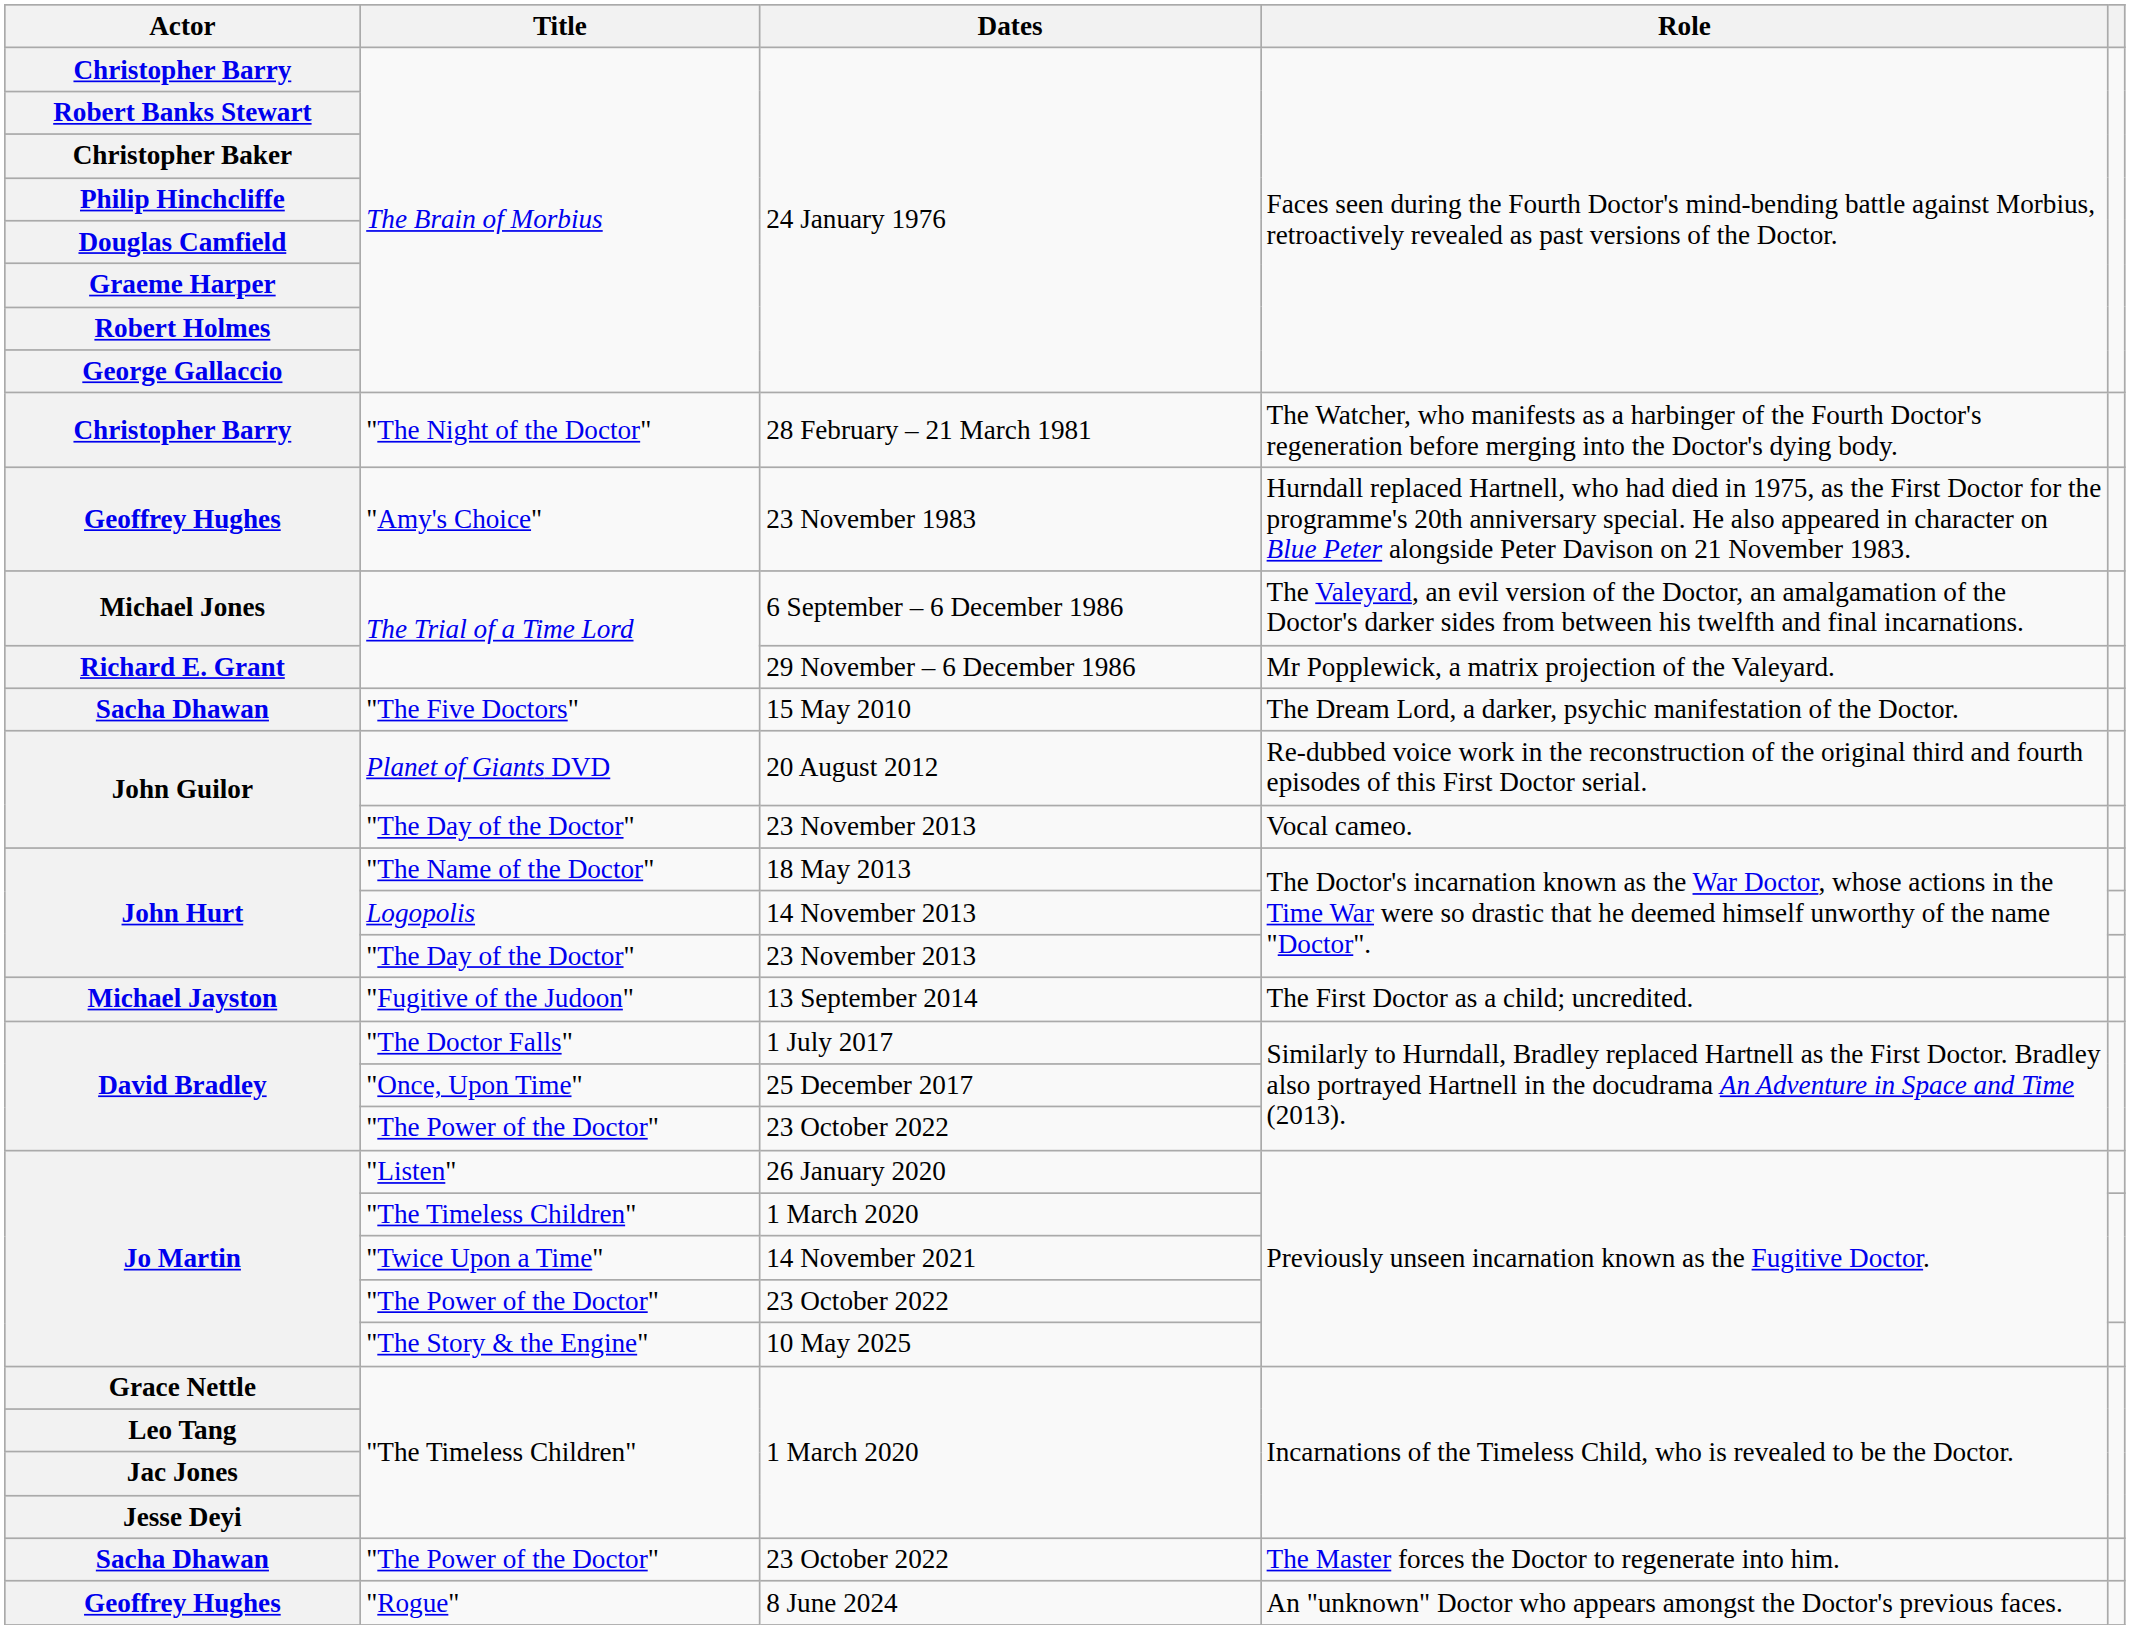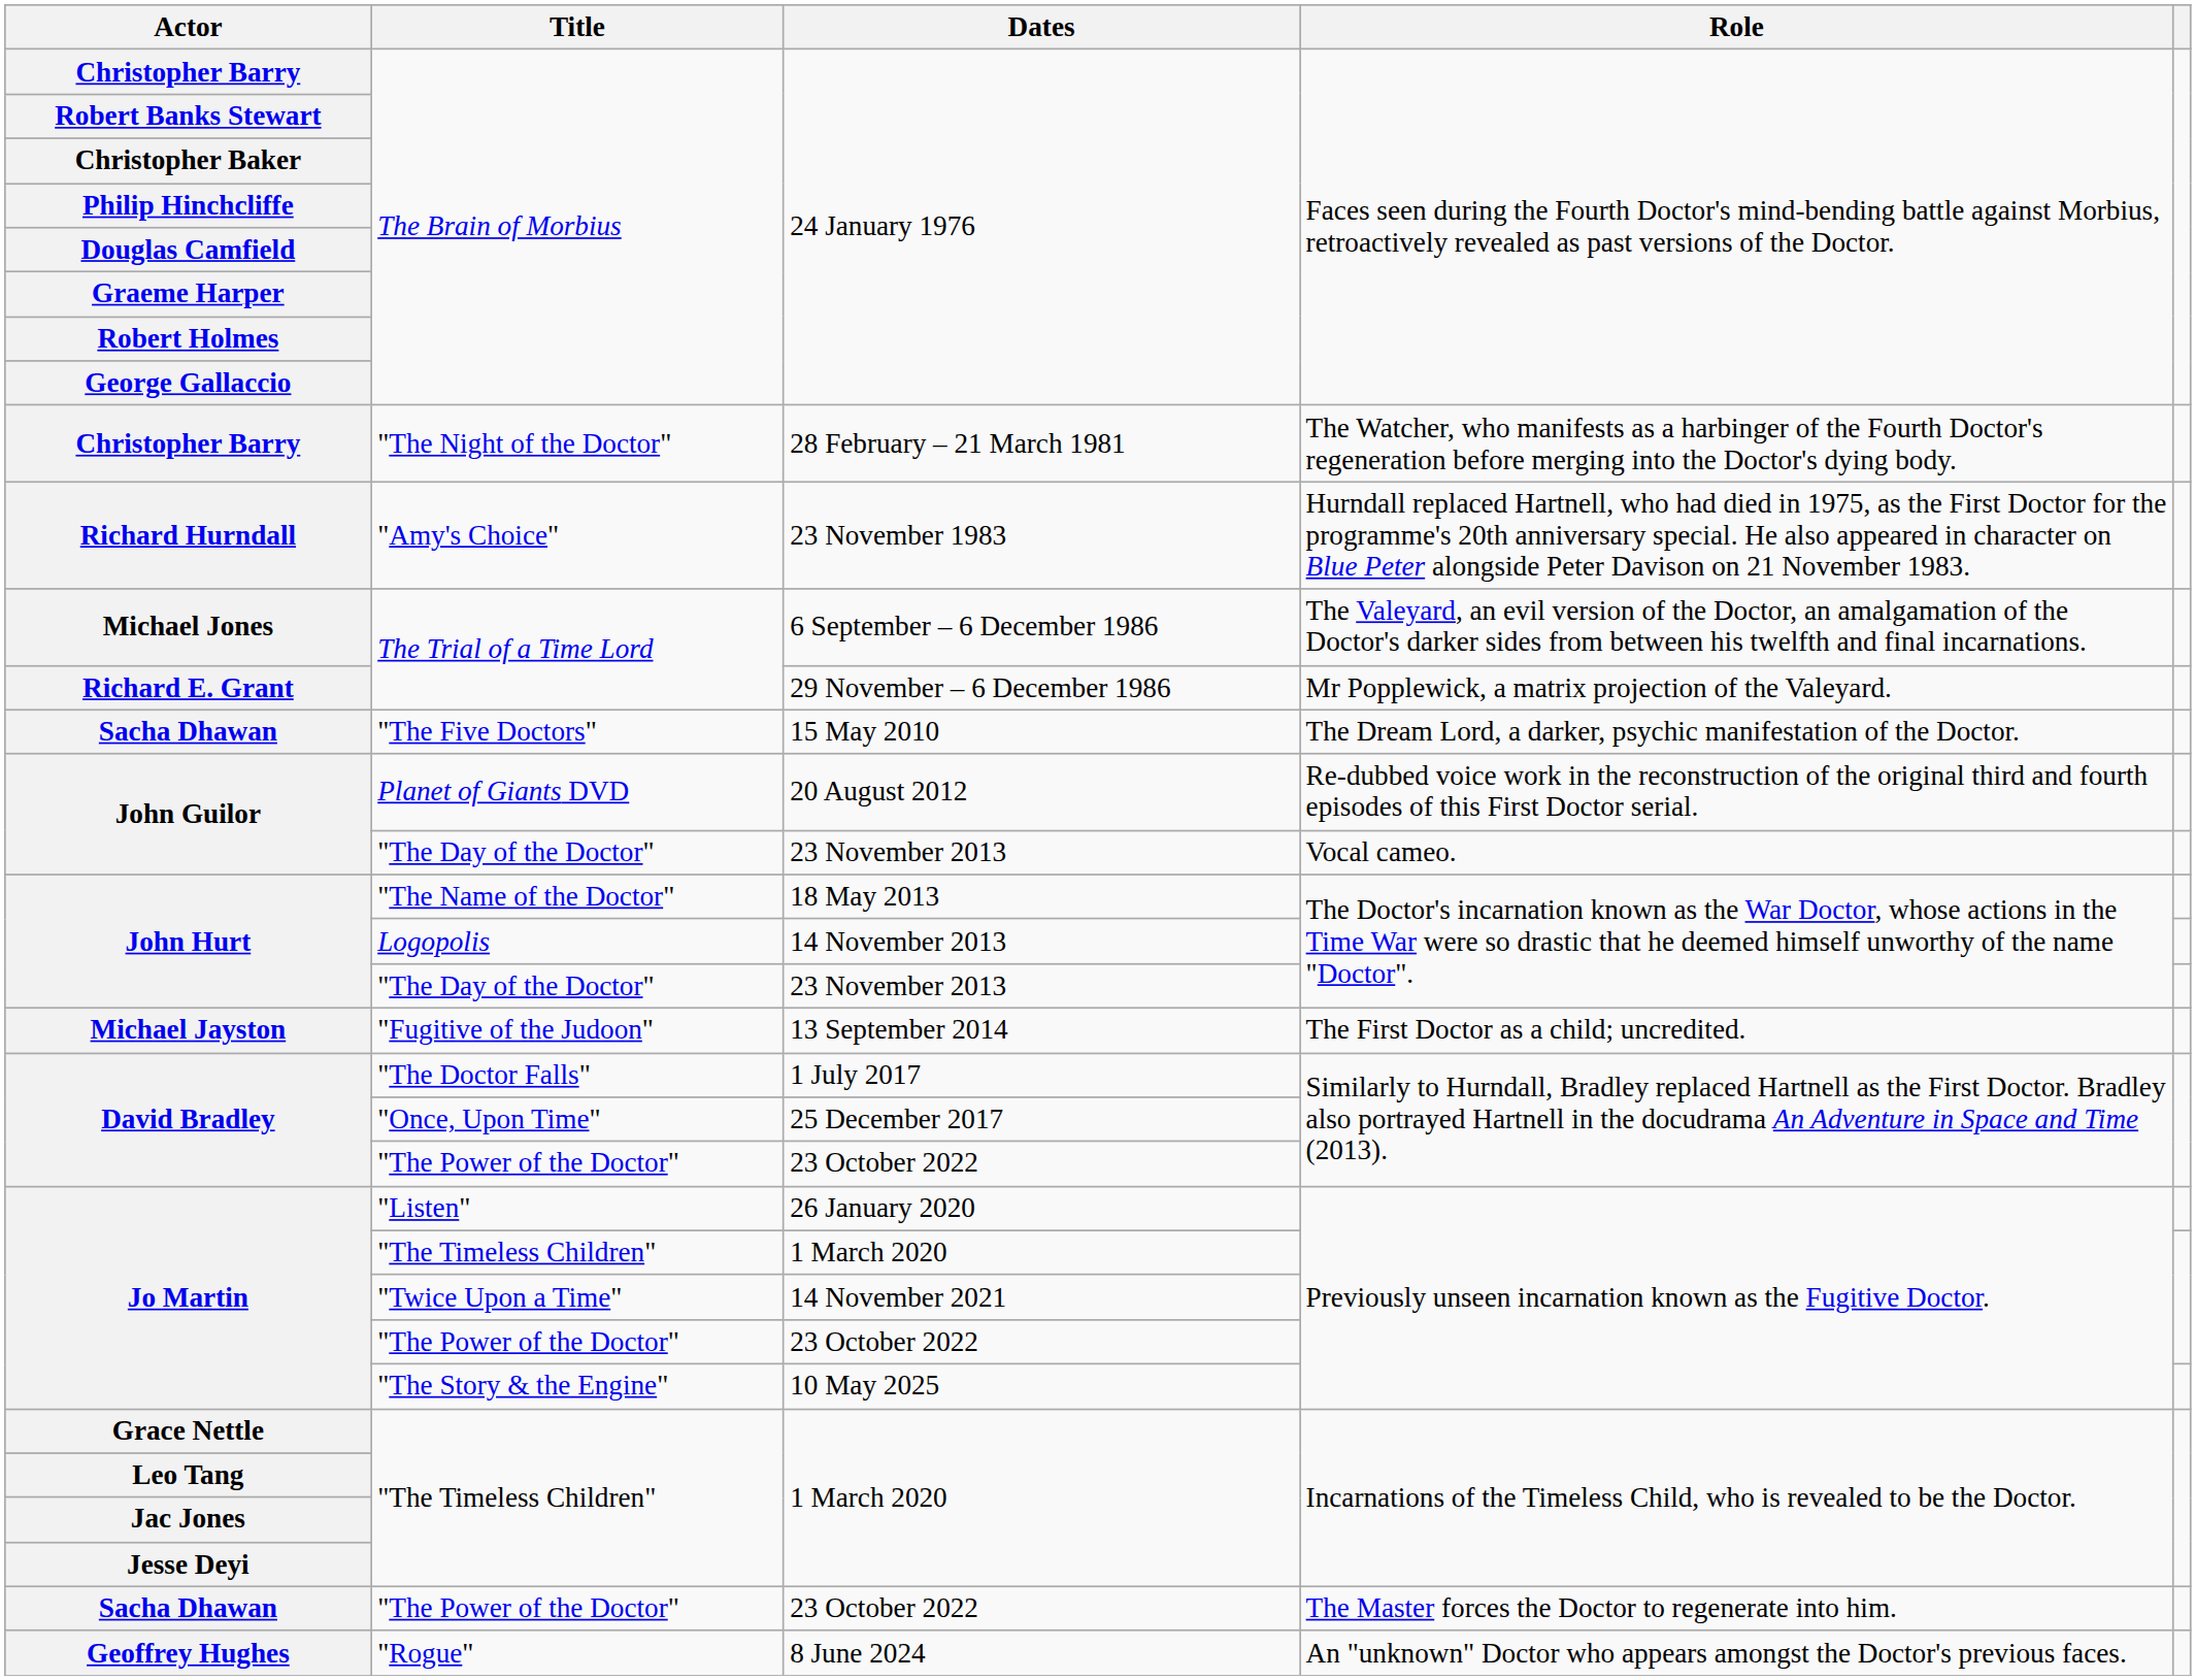 <table class="wikitable">
 <tr>
 <th>Actor</th>
 <th>Title</th>
 <th>Dates</th>
 <th width=40%>Role</th>
 <th></th>
 </tr>
 <tr>
 <th row=scope><a href='#'>Christopher Barry</a></th>
 <td rowspan=8><em><a href='#'>The Brain of Morbius</a></em></td>
 <td rowspan=8>24 January 1976</td>
 <td rowspan=8>Faces seen during the Fourth Doctor's mind-bending battle against Morbius, retroactively revealed as past versions of the Doctor.</td>
 <td rowspan="8"></td>
 </tr>
 <tr>
 <th row=scope><a href='#'>Robert Banks Stewart</a></th>
 </tr>
 <tr>
 <th row=scope>Christopher Baker</th>
 </tr>
 <tr>
 <th row=scope><a href='#'>Philip Hinchcliffe</a></th>
 </tr>
 <tr>
 <th row=scope><a href='#'>Douglas Camfield</a></th>
 </tr>
 <tr>
 <th row=scope><a href='#'>Graeme Harper</a></th>
 </tr>
 <tr>
 <th row=scope><a href='#'>Robert Holmes</a></th>
 </tr>
 <tr>
 <th row=scope><a href='#'>George Gallaccio</a></th>
 </tr>
 <tr>
 <th row=scope><a href='#'>Christopher Barry</a></th>
 <td>"<a href='#'>The Night of the Doctor</a>"</td>
 <td>28 February – 21 March 1981</td>
 <td>The Watcher, who manifests as a harbinger of the Fourth Doctor's regeneration before merging into the Doctor's dying body.</td>
 <td></td>
 </tr>
 <tr>
-<th row=scope><a href='#'>Geoffrey Hughes</a></th>
+<th row=scope><a href='#'>Richard Hurndall</a></th>
 <td>"<a href='#'>Amy's Choice</a>"</td>
 <td>23 November 1983</td>
 <td>Hurndall replaced Hartnell, who had died in 1975, as the First Doctor for the programme's 20th anniversary special. He also appeared in character on <em><a href='#'>Blue Peter</a></em> alongside Peter Davison on 21 November 1983.</td>
 <td></td>
 </tr>
 <tr>
 <th row=scope>Michael Jones</th>
 <td rowspan="2"><em><a href='#'>The Trial of a Time Lord</a></em></td>
 <td>6 September – 6 December 1986</td>
 <td>The <a href='#'>Valeyard</a>, an evil version of the Doctor, an amalgamation of the Doctor's darker sides from between his twelfth and final incarnations.</td>
 <td></td>
 </tr>
 <tr>
 <th row=scope><a href='#'>Richard E. Grant</a></th>
 <td>29 November – 6 December 1986</td>
 <td>Mr Popplewick, a matrix projection of the Valeyard.</td>
 <td></td>
 </tr>
 <tr>
 <th row=scope><a href='#'>Sacha Dhawan</a></th>
 <td>"<a href='#'>The Five Doctors</a>"</td>
 <td>15 May 2010</td>
 <td>The Dream Lord, a darker, psychic manifestation of the Doctor.</td>
 <td></td>
 </tr>
 <tr>
 <th row=scope rowspan="2">John Guilor</th>
 <td><a href='#'><em>Planet of Giants</em> DVD</a></td>
 <td>20 August 2012</td>
 <td>Re-dubbed voice work in the reconstruction of the original third and fourth episodes of this First Doctor serial.</td>
 <td></td>
 </tr>
 <tr>
 <td>"<a href='#'>The Day of the Doctor</a>"</td>
 <td>23 November 2013</td>
 <td>Vocal cameo.</td>
 <td></td>
 </tr>
 <tr>
 <th row=scope rowspan="3"><a href='#'>John Hurt</a></th>
 <td>"<a href='#'>The Name of the Doctor</a>"</td>
 <td>18 May 2013</td>
 <td rowspan="3">The Doctor's incarnation known as the <a href='#'>War Doctor</a>, whose actions in the <a href='#'>Time War</a> were so drastic that he deemed himself unworthy of the name "<a href='#'>Doctor</a>".</td>
 <td></td>
 </tr>
 <tr>
 <td><em><a href='#'>Logopolis</a></em></td>
 <td>14 November 2013</td>
 <td></td>
 </tr>
 <tr>
 <td>"<a href='#'>The Day of the Doctor</a>"</td>
 <td>23 November 2013</td>
 <td></td>
 </tr>
 <tr>
 <th row=scope><a href='#'>Michael Jayston</a></th>
 <td>"<a href='#'>Fugitive of the Judoon</a>"</td>
 <td>13 September 2014</td>
 <td>The First Doctor as a child; uncredited.</td>
 <td></td>
 </tr>
 <tr>
 <th row=scope rowspan="3"><a href='#'>David Bradley</a></th>
 <td>"<a href='#'>The Doctor Falls</a>"</td>
 <td>1 July 2017</td>
 <td rowspan="3">Similarly to Hurndall, Bradley replaced Hartnell as the First Doctor. Bradley also portrayed Hartnell in the docudrama <em><a href='#'>An Adventure in Space and Time</a></em> (2013).</td>
 <td rowspan="3"></td>
 </tr>
 <tr>
 <td>"<a href='#'>Once, Upon Time</a>"</td>
 <td>25 December 2017</td>
 </tr>
 <tr>
 <td>"<a href='#'>The Power of the Doctor</a>"</td>
 <td>23 October 2022</td>
 </tr>
 <tr>
 <th rowspan="5" row="scope"><a href='#'>Jo Martin</a></th>
 <td>"<a href='#'>Listen</a>"</td>
 <td>26 January 2020</td>
 <td rowspan="5">Previously unseen incarnation known as the <a href='#'>Fugitive Doctor</a>.</td>
 <td></td>
 </tr>
 <tr>
 <td>"<a href='#'>The Timeless Children</a>"</td>
 <td>1 March 2020</td>
 </tr>
 <tr>
 <td>"<a href='#'>Twice Upon a Time</a>"</td>
 <td>14 November 2021</td>
 </tr>
 <tr>
 <td>"<a href='#'>The Power of the Doctor</a>"</td>
 <td>23 October 2022</td>
 </tr>
 <tr>
 <td>"<a href='#'>The Story & the Engine</a>"</td>
 <td>10 May 2025</td>
 <td></td>
 </tr>
 <tr>
 <th row=scope>Grace Nettle</th>
 <td rowspan=4>"The Timeless Children"</td>
 <td rowspan=4>1 March 2020</td>
 <td rowspan=4>Incarnations of the Timeless Child, who is revealed to be the Doctor.</td>
 <td rowspan="4"></td>
 </tr>
 <tr>
 <th row=scope>Leo Tang</th>
 </tr>
 <tr>
 <th row=scope>Jac Jones</th>
 </tr>
 <tr>
 <th row=scope>Jesse Deyi</th>
 </tr>
 <tr>
 <th row=scope><a href='#'>Sacha Dhawan</a></th>
 <td>"<a href='#'>The Power of the Doctor</a>"</td>
 <td>23 October 2022</td>
 <td><a href='#'>The Master</a> forces the Doctor to regenerate into him.</td>
 <td></td>
 </tr>
 <tr>
 <th row=scope><a href='#'>Geoffrey Hughes</a></th>
 <td>"<a href='#'>Rogue</a>"</td>
 <td>8 June 2024</td>
 <td>An "unknown" Doctor who appears amongst the Doctor's previous faces.</td>
 <td></td>
 </tr>
 </table>
